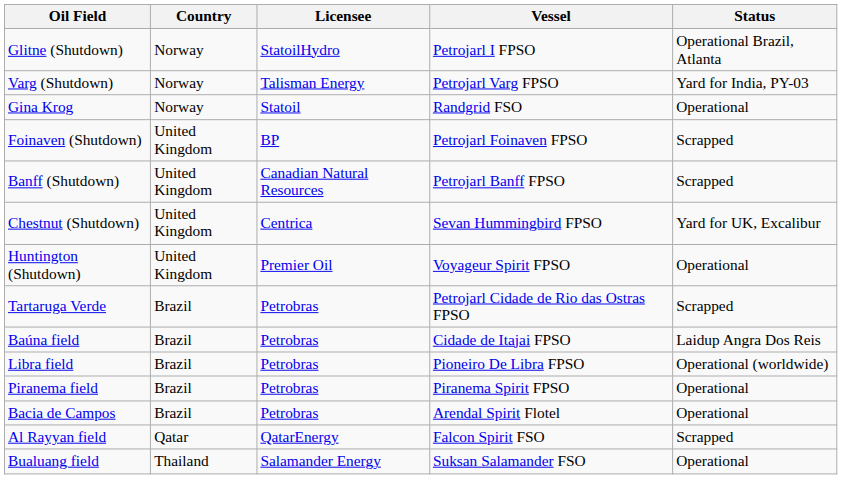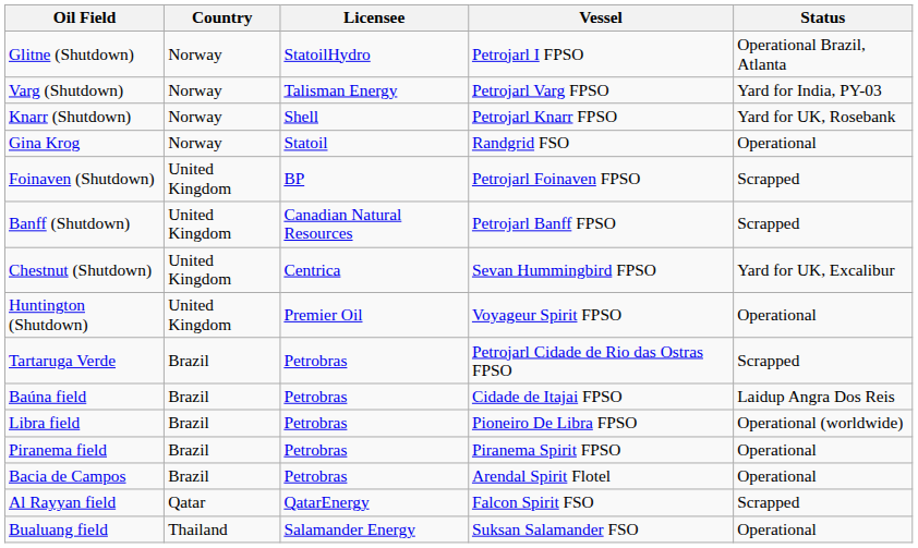 <table class="wikitable sortable">
 <tr>
 <th>Oil Field</th>
 <th>Country</th>
 <th>Licensee</th>
 <th>Vessel</th>
 <th>Status</th>
 </tr>
 <tr>
 <td><a href='#'>Glitne</a> (Shutdown)</td>
 <td>Norway</td>
 <td><a href='#'>StatoilHydro</a></td>
 <td><a href='#'>Petrojarl I</a> FPSO</td>
 <td>Operational Brazil, Atlanta</td>
 </tr>
 <tr>
 <td><a href='#'>Varg</a> (Shutdown)</td>
 <td>Norway</td>
 <td><a href='#'>Talisman Energy</a></td>
 <td><a href='#'>Petrojarl Varg</a> FPSO</td>
 <td>Yard for India, PY-03</td>
+</tr>
+<tr>
+<td><a href='#'>Knarr</a> (Shutdown)</td>
+<td>Norway</td>
+<td><a href='#'>Shell</a></td>
+<td><a href='#'>Petrojarl Knarr</a> FPSO</td>
+<td>Yard for UK, Rosebank</td>
 </tr>
 <tr>
 <td><a href='#'>Gina Krog</a></td>
 <td>Norway</td>
 <td><a href='#'>Statoil</a></td>
 <td><a href='#'>Randgrid</a> FSO</td>
 <td>Operational</td>
 </tr>
 <tr>
 <td><a href='#'>Foinaven</a> (Shutdown)</td>
 <td>United Kingdom</td>
 <td><a href='#'>BP</a></td>
 <td><a href='#'>Petrojarl Foinaven</a> FPSO</td>
 <td>Scrapped</td>
 </tr>
 <tr>
 <td><a href='#'>Banff</a> (Shutdown)</td>
 <td>United Kingdom</td>
 <td><a href='#'>Canadian Natural Resources</a></td>
 <td><a href='#'>Petrojarl Banff</a> FPSO</td>
 <td>Scrapped</td>
 </tr>
 <tr>
 <td><a href='#'>Chestnut</a> (Shutdown)</td>
 <td>United Kingdom</td>
 <td><a href='#'>Centrica</a></td>
 <td><a href='#'>Sevan Hummingbird</a> FPSO</td>
 <td>Yard for UK, Excalibur</td>
 </tr>
 <tr>
 <td><a href='#'>Huntington</a> (Shutdown)</td>
 <td>United Kingdom</td>
 <td><a href='#'>Premier Oil</a></td>
 <td><a href='#'>Voyageur Spirit</a> FPSO</td>
 <td>Operational</td>
 </tr>
 <tr>
 <td><a href='#'>Tartaruga Verde</a></td>
 <td>Brazil</td>
 <td><a href='#'>Petrobras</a></td>
 <td><a href='#'>Petrojarl Cidade de Rio das Ostras</a> FPSO</td>
 <td>Scrapped</td>
 </tr>
 <tr>
 <td><a href='#'>Baúna field</a></td>
 <td>Brazil</td>
 <td><a href='#'>Petrobras</a></td>
 <td><a href='#'>Cidade de Itajai</a> FPSO</td>
 <td>Laidup Angra Dos Reis</td>
 </tr>
 <tr>
 <td><a href='#'>Libra field</a></td>
 <td>Brazil</td>
 <td><a href='#'>Petrobras</a></td>
 <td><a href='#'>Pioneiro De Libra</a> FPSO</td>
 <td>Operational (worldwide)</td>
 </tr>
 <tr>
 <td><a href='#'>Piranema field</a></td>
 <td>Brazil</td>
 <td><a href='#'>Petrobras</a></td>
 <td><a href='#'>Piranema Spirit</a> FPSO</td>
 <td>Operational</td>
 </tr>
 <tr>
 <td><a href='#'>Bacia de Campos</a></td>
 <td>Brazil</td>
 <td><a href='#'>Petrobras</a></td>
 <td><a href='#'>Arendal Spirit</a> Flotel</td>
 <td>Operational</td>
 </tr>
 <tr>
 <td><a href='#'>Al Rayyan field</a></td>
 <td>Qatar</td>
 <td><a href='#'>QatarEnergy</a></td>
 <td><a href='#'>Falcon Spirit</a> FSO</td>
 <td>Scrapped</td>
 </tr>
 <tr>
 <td><a href='#'>Bualuang field</a></td>
 <td>Thailand</td>
 <td><a href='#'>Salamander Energy</a></td>
 <td><a href='#'>Suksan Salamander</a> FSO</td>
 <td>Operational</td>
 </tr>
 </table>
